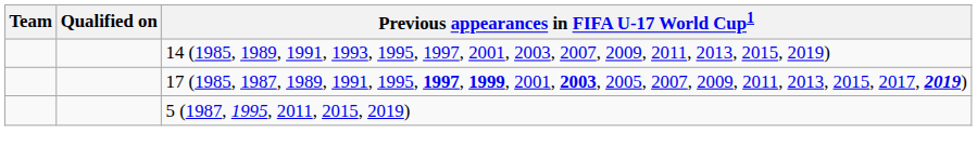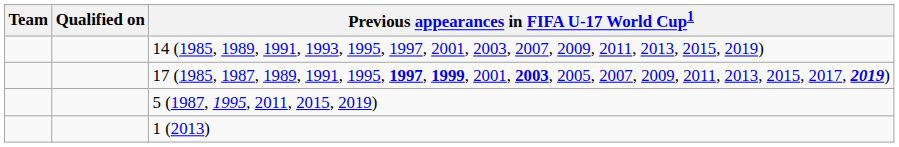 <table class="wikitable sortable">
 <tr>
 <th>Team</th>
 <th>Qualified on</th>
 <th data-sort-type="number">Previous <a href='#'>appearances</a> in <a href='#'>FIFA U-17 World Cup</a><sup><strong><a href='#'>1</a></strong></sup></th>
 </tr>
 <tr>
 <td></td>
 <td></td>
 <td>14 (<a href='#'>1985</a>, <a href='#'>1989</a>, <a href='#'>1991</a>, <a href='#'>1993</a>, <a href='#'>1995</a>, <a href='#'>1997</a>, <a href='#'>2001</a>, <a href='#'>2003</a>, <a href='#'>2007</a>, <a href='#'>2009</a>, <a href='#'>2011</a>, <a href='#'>2013</a>, <a href='#'>2015</a>, <a href='#'>2019</a>)</td>
 </tr>
 <tr>
 <td></td>
 <td></td>
 <td>17 (<a href='#'>1985</a>, <a href='#'>1987</a>, <a href='#'>1989</a>, <a href='#'>1991</a>, <a href='#'>1995</a>, <strong><a href='#'>1997</a></strong>, <strong><a href='#'>1999</a></strong>, <a href='#'>2001</a>, <strong><a href='#'>2003</a></strong>, <a href='#'>2005</a>, <a href='#'>2007</a>, <a href='#'>2009</a>, <a href='#'>2011</a>, <a href='#'>2013</a>, <a href='#'>2015</a>, <a href='#'>2017</a>, <strong><em><a href='#'>2019</a></em></strong>)</td>
 </tr>
 <tr>
 <td></td>
 <td></td>
 <td>5 (<a href='#'>1987</a>, <em><a href='#'>1995</a></em>, <a href='#'>2011</a>, <a href='#'>2015</a>, <a href='#'>2019</a>)</td>
 </tr>
+<tr>
+<td></td>
+<td></td>
+<td>1 (<a href='#'>2013</a>)</td>
+</tr>
 </table>
